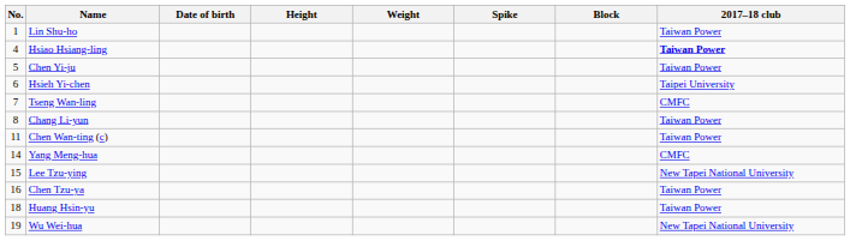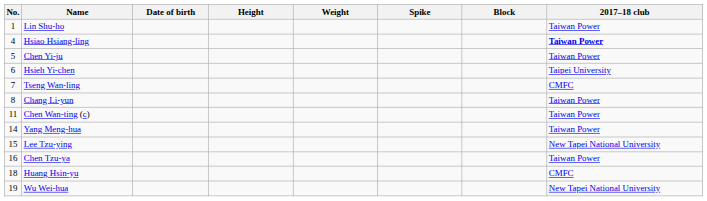 <table class="wikitable sortable" style="font-size:90%; text-align:center;">
 <tr>
 <th>No.</th>
 <th style="width:12em">Name</th>
 <th style="width:8em">Date of birth</th>
 <th style="width:9em">Height</th>
 <th style="width:9em">Weight</th>
 <th style="width:9em">Spike</th>
 <th style="width:9em">Block</th>
 <th style="width:17em">2017–18 club</th>
 </tr>
 <tr>
 <td>1</td>
 <td align=left><a href='#'>Lin Shu-ho</a></td>
 <td align=right></td>
 <td></td>
 <td></td>
 <td></td>
 <td></td>
 <td align=left> <a href='#'>Taiwan Power</a></td>
 </tr>
 <tr>
 <td>4</td>
 <td align=left><a href='#'>Hsiao Hsiang-ling</a></td>
 <td align=right></td>
 <td></td>
 <td></td>
 <td></td>
 <td></td>
 <td align=left><strong> <a href='#'>Taiwan Power</a></strong></td>
 </tr>
 <tr>
 <td>5</td>
 <td align=left><a href='#'>Chen Yi-ju</a></td>
 <td align=right></td>
 <td></td>
 <td></td>
 <td></td>
 <td></td>
 <td align=left> <a href='#'>Taiwan Power</a></td>
 </tr>
 <tr>
 <td>6</td>
 <td align=left><a href='#'>Hsieh Yi-chen</a></td>
 <td align=right></td>
 <td></td>
 <td></td>
 <td></td>
 <td></td>
 <td align=left> <a href='#'>Taipei University</a></td>
 </tr>
 <tr>
 <td>7</td>
 <td align=left><a href='#'>Tseng Wan-ling</a></td>
 <td align=right></td>
 <td></td>
 <td></td>
 <td></td>
 <td></td>
 <td align=left> <a href='#'>CMFC</a></td>
 </tr>
 <tr>
 <td>8</td>
 <td align=left><a href='#'>Chang Li-yun</a></td>
 <td align=right></td>
 <td></td>
 <td></td>
 <td></td>
 <td></td>
 <td align=left> <a href='#'>Taiwan Power</a></td>
 </tr>
 <tr>
 <td>11</td>
 <td align=left><a href='#'>Chen Wan-ting</a> (<a href='#'>c</a>)</td>
 <td align="right"></td>
 <td></td>
 <td></td>
 <td></td>
 <td></td>
 <td align=left> <a href='#'>Taiwan Power</a></td>
 </tr>
 <tr>
 <td>14</td>
 <td align=left><a href='#'>Yang Meng-hua</a></td>
 <td align=right></td>
 <td></td>
 <td></td>
 <td></td>
 <td></td>
-<td align=left> <a href='#'>CMFC</a></td>
+<td align=left> <a href='#'>Taiwan Power</a></td>
 </tr>
 <tr>
 <td>15</td>
 <td align=left><a href='#'>Lee Tzu-ying</a></td>
 <td align=right></td>
 <td></td>
 <td></td>
 <td></td>
 <td></td>
 <td align=left> <a href='#'>New Tapei National University</a></td>
 </tr>
 <tr>
 <td>16</td>
 <td align=left><a href='#'>Chen Tzu-ya</a></td>
 <td align=right></td>
 <td></td>
 <td></td>
 <td></td>
 <td></td>
 <td align=left> <a href='#'>Taiwan Power</a></td>
 </tr>
 <tr>
 <td>18</td>
 <td align=left><a href='#'>Huang Hsin-yu</a></td>
 <td align=right></td>
 <td></td>
 <td></td>
 <td></td>
 <td></td>
-<td align=left> <a href='#'>Taiwan Power</a></td>
+<td align=left> <a href='#'>CMFC</a></td>
 </tr>
 <tr>
 <td>19</td>
 <td align=left><a href='#'>Wu Wei-hua</a></td>
 <td align=right></td>
 <td></td>
 <td></td>
 <td></td>
 <td></td>
 <td align=left> <a href='#'>New Tapei National University</a></td>
 </tr>
 </table>
